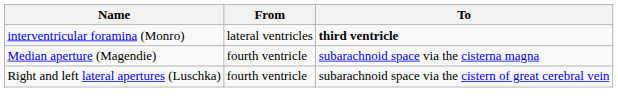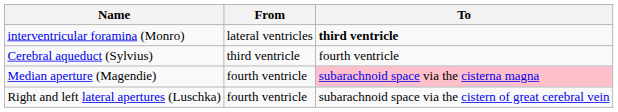 <table class="wikitable">
 <tr>
 <th>Name</th>
 <th>From</th>
 <th>To</th>
 </tr>
 <tr>
 <td><a href='#'>interventricular foramina</a> (Monro)</td>
 <td>lateral ventricles</td>
 <td><strong>third ventricle</strong></td>
 </tr>
 <tr>
+<td><a href='#'>Cerebral aqueduct</a> (Sylvius)</td>
+<td>third ventricle</td>
+<td>fourth ventricle</td>
+</tr>
+<tr>
 <td><a href='#'>Median aperture</a> (Magendie)</td>
 <td>fourth ventricle</td>
-<td><a href='#'>subarachnoid space</a> via the <a href='#'>cisterna magna</a></td>
+<td style="background: pink;"><a href='#'>subarachnoid space</a> via the <a href='#'>cisterna magna</a></td>
 </tr>
 <tr>
 <td>Right and left <a href='#'>lateral apertures</a> (Luschka)</td>
 <td>fourth ventricle</td>
 <td>subarachnoid space via the <a href='#'>cistern of great cerebral vein</a></td>
 </tr>
 </table>
